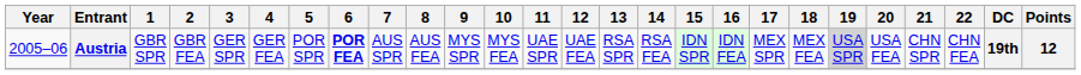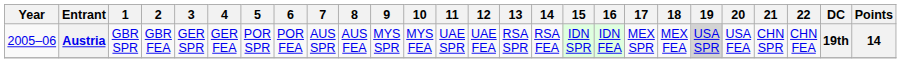 <table class="wikitable" style="text-align:center; font-size:85%">
 <tr>
 <th>Year</th>
 <th>Entrant</th>
 <th>1</th>
 <th>2</th>
 <th>3</th>
 <th>4</th>
 <th>5</th>
 <th>6</th>
 <th>7</th>
 <th>8</th>
 <th>9</th>
 <th>10</th>
 <th>11</th>
 <th>12</th>
 <th>13</th>
 <th>14</th>
 <th>15</th>
 <th>16</th>
 <th>17</th>
 <th>18</th>
 <th>19</th>
 <th>20</th>
 <th>21</th>
 <th>22</th>
 <th>DC</th>
 <th>Points</th>
 </tr>
 <tr>
 <td nowrap><a href='#'>2005–06</a></td>
 <th><a href='#'>Austria</a></th>
 <td><a href='#'>GBR<br>SPR</a></td>
 <td><a href='#'>GBR<br>FEA</a></td>
 <td><a href='#'>GER<br>SPR</a></td>
 <td><a href='#'>GER<br>FEA</a></td>
 <td><a href='#'>POR<br>SPR</a></td>
-<td><strong><a href='#'>POR<br>FEA</a></strong></td>
+<td><a href='#'>POR<br>FEA</a></td>
 <td><a href='#'>AUS<br>SPR</a></td>
 <td><a href='#'>AUS<br>FEA</a></td>
 <td><a href='#'>MYS<br>SPR</a></td>
 <td><a href='#'>MYS<br>FEA</a></td>
 <td><a href='#'>UAE<br>SPR</a></td>
 <td><a href='#'>UAE<br>FEA</a></td>
 <td><a href='#'>RSA<br>SPR</a></td>
 <td><a href='#'>RSA<br>FEA</a></td>
 <td style="background:#DFFFDF;"><a href='#'>IDN<br>SPR</a><br></td>
 <td style="background:#DFFFDF;"><a href='#'>IDN<br>FEA</a><br></td>
 <td><a href='#'>MEX<br>SPR</a></td>
 <td><a href='#'>MEX<br>FEA</a></td>
 <td style="background: lightgrey;"><a href='#'>USA<br>SPR</a></td>
 <td><a href='#'>USA<br>FEA</a></td>
 <td><a href='#'>CHN<br>SPR</a></td>
 <td><a href='#'>CHN<br>FEA</a></td>
 <th>19th</th>
-<th>12</th>
+<th>14</th>
 </tr>
 <tr>
 </tr>
 </table>
